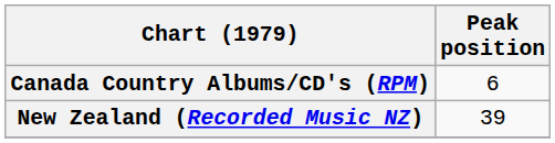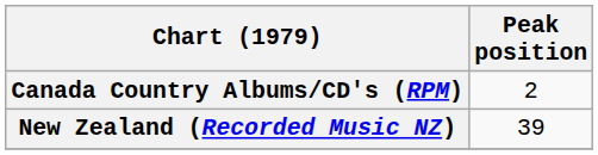 <table class="wikitable sortable plainrowheaders" style="text-align:center">
 <tr>
 <th scope="col">Chart (1979)</th>
 <th scope="col">Peak<br> position</th>
 </tr>
 <tr>
 <th scope="row">Canada Country Albums/CD's (<em><a href='#'>RPM</a></em>)</th>
-<td>6</td>
+<td>2</td>
 </tr>
 <tr>
 <th scope="row">New Zealand  (<em><a href='#'>Recorded Music NZ</a></em>)</th>
 <td>39</td>
 </tr>
 <tr>
 </tr>
 <tr>
 </tr>
 </table>
